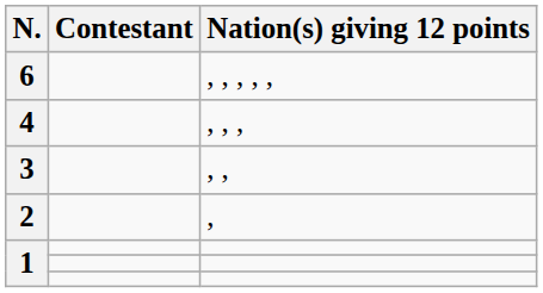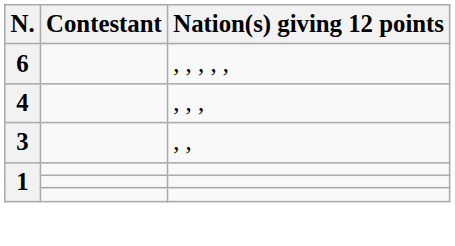 <table class="wikitable plainrowheaders">
 <tr>
 <th scope="col">N.</th>
 <th scope="col">Contestant</th>
 <th scope="col">Nation(s) giving 12 points</th>
 </tr>
 <tr>
 <th scope="row">6</th>
 <td></td>
 <td>, , , , , </td>
 </tr>
 <tr>
 <th scope="row">4</th>
 <td></td>
 <td>, , , </td>
 </tr>
 <tr>
 <th scope="row">3</th>
 <td><strong></strong></td>
 <td>, , </td>
 </tr>
 <tr>
-<th scope="row">2</th>
-<td></td>
-<td>, </td>
-</tr>
-<tr>
 <th scope="row" rowspan="3">1</th>
 <td></td>
 <td></td>
 </tr>
 <tr>
 <td></td>
 <td></td>
 </tr>
 <tr>
 <td></td>
 <td></td>
 </tr>
 </table>
